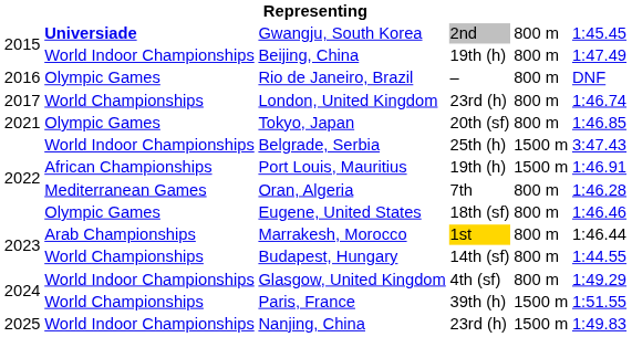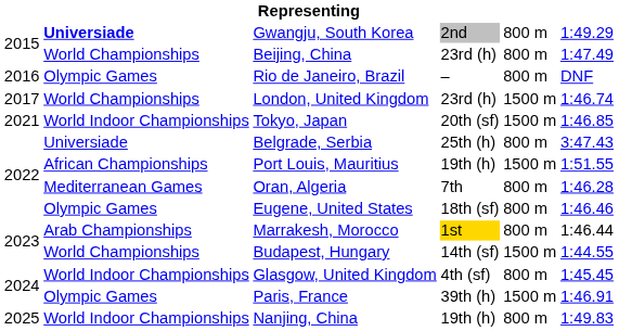 <table>
 <tr>
 <th colspan="6">Representing </th>
 </tr>
 <tr>
 <td rowspan=2>2015</td>
 <td><strong><a href='#'>Universiade</a></strong></td>
 <td><a href='#'>Gwangju, South Korea</a></td>
 <td bgcolor=silver>2nd</td>
 <td>800 m</td>
-<td><a href='#'>1:45.45</a></td>
+<td><a href='#'>1:49.29</a></td>
 </tr>
 <tr>
-<td><a href='#'>World Indoor Championships</a></td>
+<td><a href='#'>World Championships</a></td>
 <td><a href='#'>Beijing, China</a></td>
-<td>19th (h)</td>
+<td>23rd (h)</td>
 <td>800 m</td>
 <td><a href='#'>1:47.49</a></td>
 </tr>
 <tr>
 <td>2016</td>
 <td><a href='#'>Olympic Games</a></td>
 <td><a href='#'>Rio de Janeiro, Brazil</a></td>
 <td>–</td>
 <td>800 m</td>
 <td><a href='#'>DNF</a></td>
 </tr>
 <tr>
 <td>2017</td>
 <td><a href='#'>World Championships</a></td>
 <td><a href='#'>London, United Kingdom</a></td>
 <td>23rd (h)</td>
-<td>800 m</td>
+<td>1500 m</td>
 <td><a href='#'>1:46.74</a></td>
 </tr>
 <tr>
 <td>2021</td>
-<td><a href='#'>Olympic Games</a></td>
+<td><a href='#'>World Indoor Championships</a></td>
 <td><a href='#'>Tokyo, Japan</a></td>
 <td>20th (sf)</td>
-<td>800 m</td>
+<td>1500 m</td>
 <td><a href='#'>1:46.85</a></td>
 </tr>
 <tr>
 <td rowspan=4>2022</td>
-<td><a href='#'>World Indoor Championships</a></td>
+<td><a href='#'>Universiade</a></td>
 <td><a href='#'>Belgrade, Serbia</a></td>
 <td>25th (h)</td>
-<td>1500 m</td>
+<td>800 m</td>
 <td><a href='#'>3:47.43</a></td>
 </tr>
 <tr>
 <td><a href='#'>African Championships</a></td>
 <td><a href='#'>Port Louis, Mauritius</a></td>
 <td>19th (h)</td>
 <td>1500 m</td>
-<td><a href='#'>1:46.91</a></td>
+<td><a href='#'>1:51.55</a></td>
 </tr>
 <tr>
 <td><a href='#'>Mediterranean Games</a></td>
 <td><a href='#'>Oran, Algeria</a></td>
 <td>7th</td>
 <td>800 m</td>
 <td><a href='#'>1:46.28</a></td>
 </tr>
 <tr>
 <td><a href='#'>Olympic Games</a></td>
 <td><a href='#'>Eugene, United States</a></td>
 <td>18th (sf)</td>
 <td>800 m</td>
 <td><a href='#'>1:46.46</a></td>
 </tr>
 <tr>
 <td rowspan=2>2023</td>
 <td><a href='#'>Arab Championships</a></td>
 <td><a href='#'>Marrakesh, Morocco</a></td>
 <td bgcolor=gold>1st</td>
 <td>800 m</td>
 <td>1:46.44</td>
 </tr>
 <tr>
 <td><a href='#'>World Championships</a></td>
 <td><a href='#'>Budapest, Hungary</a></td>
 <td>14th (sf)</td>
-<td>800 m</td>
+<td>1500 m</td>
 <td><a href='#'>1:44.55</a></td>
 </tr>
 <tr>
 <td rowspan=2>2024</td>
 <td><a href='#'>World Indoor Championships</a></td>
 <td><a href='#'>Glasgow, United Kingdom</a></td>
 <td>4th (sf)</td>
 <td>800 m</td>
-<td><a href='#'>1:49.29</a></td>
+<td><a href='#'>1:45.45</a></td>
 </tr>
 <tr>
-<td><a href='#'>World Championships</a></td>
+<td><a href='#'>Olympic Games</a></td>
 <td><a href='#'>Paris, France</a></td>
 <td>39th (h)</td>
 <td>1500 m</td>
-<td><a href='#'>1:51.55</a></td>
+<td><a href='#'>1:46.91</a></td>
 </tr>
 <tr>
 <td>2025</td>
 <td><a href='#'>World Indoor Championships</a></td>
 <td><a href='#'>Nanjing, China</a></td>
-<td>23rd (h)</td>
-<td>1500 m</td>
+<td>19th (h)</td>
+<td>800 m</td>
 <td><a href='#'>1:49.83</a></td>
 </tr>
 </table>
